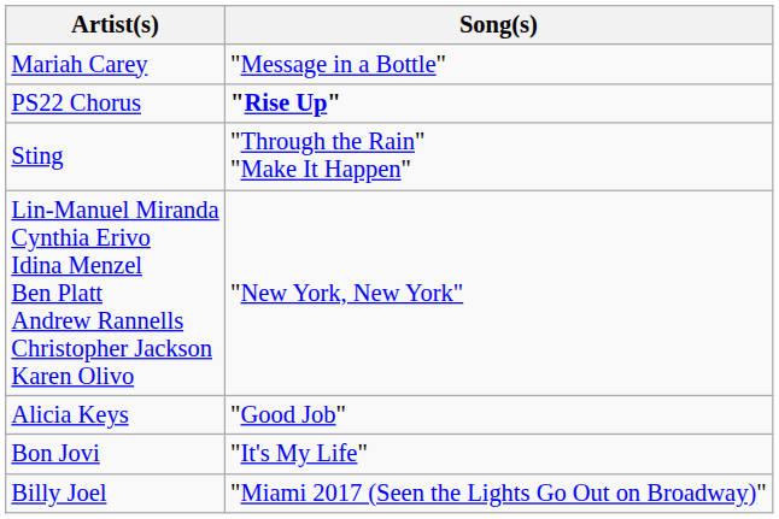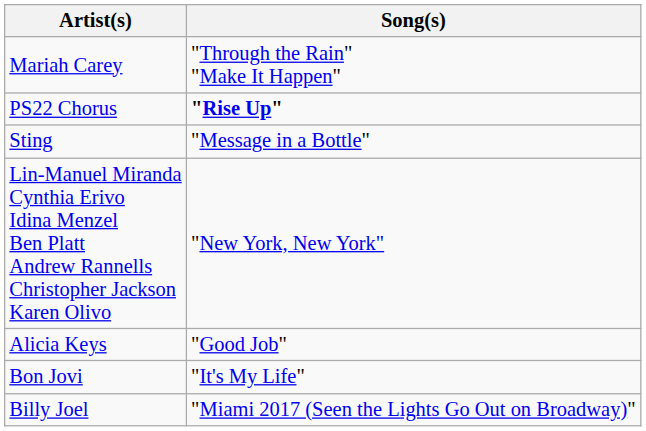 <table class="wikitable">
 <tr>
 <th><strong>Artist(s)</strong></th>
 <th><strong>Song(s)</strong></th>
 </tr>
 <tr>
 <td><a href='#'>Mariah Carey</a></td>
-<td>"<a href='#'>Message in a Bottle</a>"</td>
+<td>"<a href='#'>Through the Rain</a>"<br>"<a href='#'>Make It Happen</a>"</td>
 </tr>
 <tr>
 <td><a href='#'>PS22 Chorus</a></td>
 <td><strong>"<a href='#'>Rise Up</a>"</strong></td>
 </tr>
 <tr>
 <td><a href='#'>Sting</a></td>
-<td>"<a href='#'>Through the Rain</a>"<br>"<a href='#'>Make It Happen</a>"</td>
+<td>"<a href='#'>Message in a Bottle</a>"</td>
 </tr>
 <tr>
 <td><a href='#'>Lin-Manuel Miranda</a><br><a href='#'>Cynthia Erivo</a><br><a href='#'>Idina Menzel</a><br><a href='#'>Ben Platt</a><br><a href='#'>Andrew Rannells</a><br><a href='#'>Christopher Jackson</a><br><a href='#'>Karen Olivo</a></td>
 <td>"<a href='#'>New York, New York"</a></td>
 </tr>
 <tr>
 <td><a href='#'>Alicia Keys</a></td>
 <td>"<a href='#'>Good Job</a>"</td>
 </tr>
 <tr>
 <td><a href='#'>Bon Jovi</a></td>
 <td>"<a href='#'>It's My Life</a>"</td>
 </tr>
 <tr>
 <td><a href='#'>Billy Joel</a></td>
 <td>"<a href='#'>Miami 2017 (Seen the Lights Go Out on Broadway)</a>"</td>
 </tr>
 </table>
